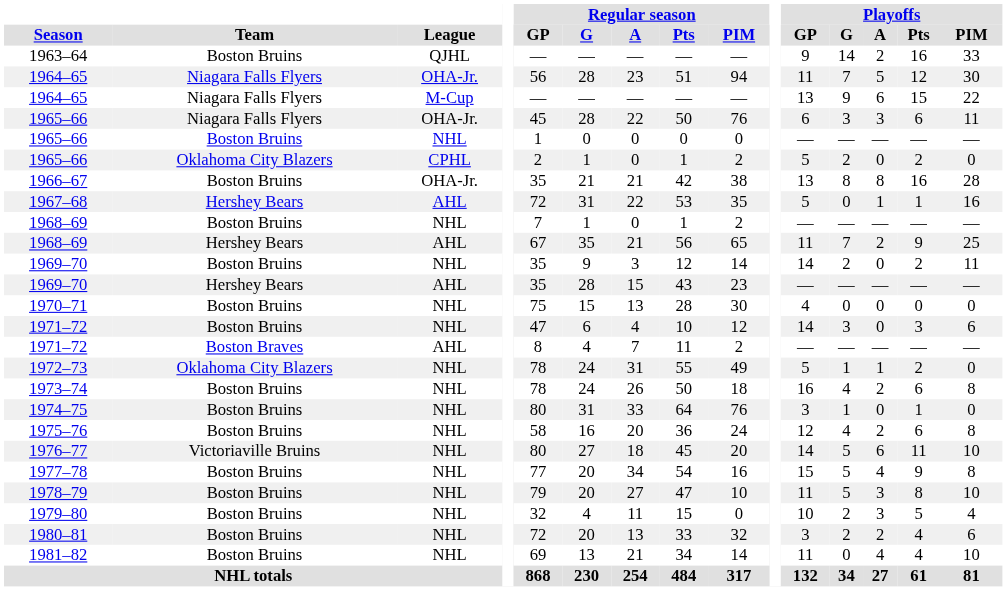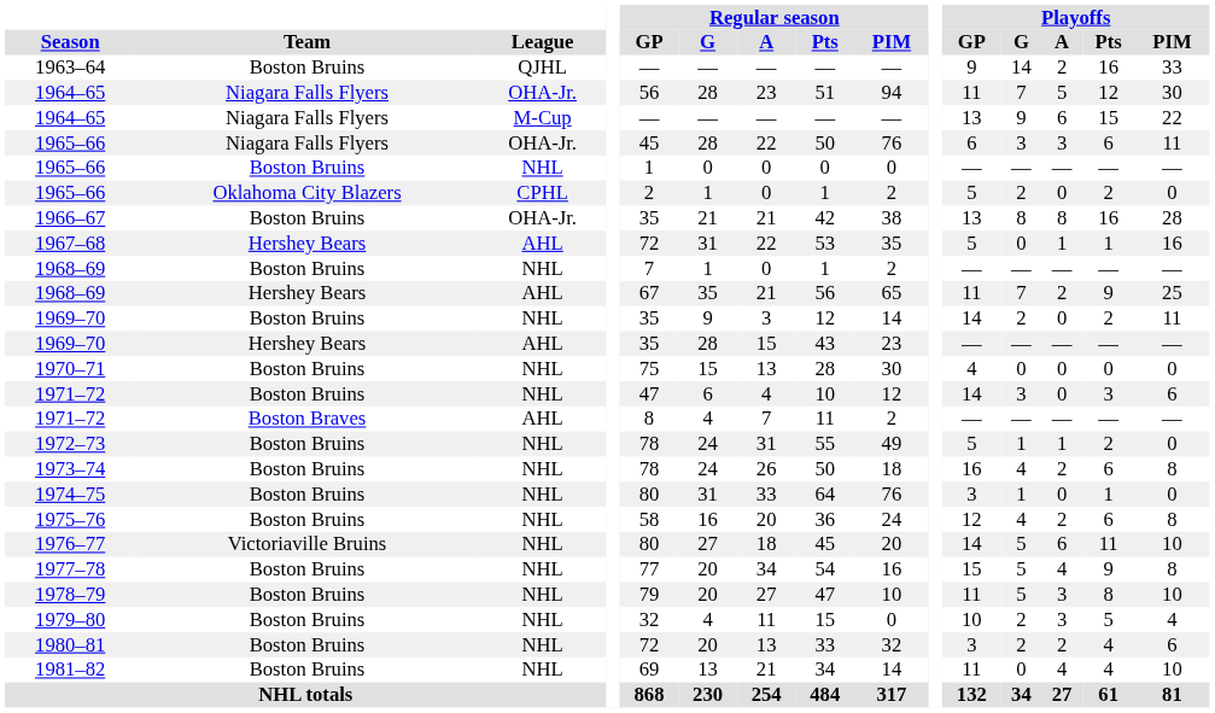 <table border="0" cellpadding="1" cellspacing="0" style="text-align:center; width:60em">
 <tr bgcolor="#e0e0e0">
 <th colspan="3" bgcolor="#ffffff"> </th>
 <th rowspan="99" bgcolor="#ffffff"> </th>
 <th colspan="5"><a href='#'>Regular season</a></th>
 <th rowspan="99" bgcolor="#ffffff"> </th>
 <th colspan="5"><a href='#'>Playoffs</a></th>
 </tr>
 <tr bgcolor="#e0e0e0">
 <th><a href='#'>Season</a></th>
 <th>Team</th>
 <th>League</th>
 <th>GP</th>
 <th><a href='#'>G</a></th>
 <th><a href='#'>A</a></th>
 <th><a href='#'>Pts</a></th>
 <th><a href='#'>PIM</a></th>
 <th>GP</th>
 <th>G</th>
 <th>A</th>
 <th>Pts</th>
 <th>PIM</th>
 </tr>
 <tr>
 <td>1963–64</td>
 <td>Boston Bruins</td>
 <td>QJHL</td>
 <td>—</td>
 <td>—</td>
 <td>—</td>
 <td>—</td>
 <td>—</td>
 <td>9</td>
 <td>14</td>
 <td>2</td>
 <td>16</td>
 <td>33</td>
 </tr>
 <tr bgcolor="#f0f0f0">
 <td><a href='#'>1964–65</a></td>
 <td><a href='#'>Niagara Falls Flyers</a></td>
 <td><a href='#'>OHA-Jr.</a></td>
 <td>56</td>
 <td>28</td>
 <td>23</td>
 <td>51</td>
 <td>94</td>
 <td>11</td>
 <td>7</td>
 <td>5</td>
 <td>12</td>
 <td>30</td>
 </tr>
 <tr>
 <td><a href='#'>1964–65</a></td>
 <td>Niagara Falls Flyers</td>
 <td><a href='#'>M-Cup</a></td>
 <td>—</td>
 <td>—</td>
 <td>—</td>
 <td>—</td>
 <td>—</td>
 <td>13</td>
 <td>9</td>
 <td>6</td>
 <td>15</td>
 <td>22</td>
 </tr>
 <tr bgcolor="#f0f0f0">
 <td><a href='#'>1965–66</a></td>
 <td>Niagara Falls Flyers</td>
 <td>OHA-Jr.</td>
 <td>45</td>
 <td>28</td>
 <td>22</td>
 <td>50</td>
 <td>76</td>
 <td>6</td>
 <td>3</td>
 <td>3</td>
 <td>6</td>
 <td>11</td>
 </tr>
 <tr>
 <td><a href='#'>1965–66</a></td>
 <td><a href='#'>Boston Bruins</a></td>
 <td><a href='#'>NHL</a></td>
 <td>1</td>
 <td>0</td>
 <td>0</td>
 <td>0</td>
 <td>0</td>
 <td>—</td>
 <td>—</td>
 <td>—</td>
 <td>—</td>
 <td>—</td>
 </tr>
 <tr bgcolor="#f0f0f0">
 <td><a href='#'>1965–66</a></td>
 <td><a href='#'>Oklahoma City Blazers</a></td>
 <td><a href='#'>CPHL</a></td>
 <td>2</td>
 <td>1</td>
 <td>0</td>
 <td>1</td>
 <td>2</td>
 <td>5</td>
 <td>2</td>
 <td>0</td>
 <td>2</td>
 <td>0</td>
 </tr>
 <tr>
 <td><a href='#'>1966–67</a></td>
 <td>Boston Bruins</td>
 <td>OHA-Jr.</td>
 <td>35</td>
 <td>21</td>
 <td>21</td>
 <td>42</td>
 <td>38</td>
 <td>13</td>
 <td>8</td>
 <td>8</td>
 <td>16</td>
 <td>28</td>
 </tr>
 <tr bgcolor="#f0f0f0">
 <td><a href='#'>1967–68</a></td>
 <td><a href='#'>Hershey Bears</a></td>
 <td><a href='#'>AHL</a></td>
 <td>72</td>
 <td>31</td>
 <td>22</td>
 <td>53</td>
 <td>35</td>
 <td>5</td>
 <td>0</td>
 <td>1</td>
 <td>1</td>
 <td>16</td>
 </tr>
 <tr>
 <td><a href='#'>1968–69</a></td>
 <td>Boston Bruins</td>
 <td>NHL</td>
 <td>7</td>
 <td>1</td>
 <td>0</td>
 <td>1</td>
 <td>2</td>
 <td>—</td>
 <td>—</td>
 <td>—</td>
 <td>—</td>
 <td>—</td>
 </tr>
 <tr bgcolor="#f0f0f0">
 <td><a href='#'>1968–69</a></td>
 <td>Hershey Bears</td>
 <td>AHL</td>
 <td>67</td>
 <td>35</td>
 <td>21</td>
 <td>56</td>
 <td>65</td>
 <td>11</td>
 <td>7</td>
 <td>2</td>
 <td>9</td>
 <td>25</td>
 </tr>
 <tr>
 <td><a href='#'>1969–70</a></td>
 <td>Boston Bruins</td>
 <td>NHL</td>
 <td>35</td>
 <td>9</td>
 <td>3</td>
 <td>12</td>
 <td>14</td>
 <td>14</td>
 <td>2</td>
 <td>0</td>
 <td>2</td>
 <td>11</td>
 </tr>
 <tr bgcolor="#f0f0f0">
 <td><a href='#'>1969–70</a></td>
 <td>Hershey Bears</td>
 <td>AHL</td>
 <td>35</td>
 <td>28</td>
 <td>15</td>
 <td>43</td>
 <td>23</td>
 <td>—</td>
 <td>—</td>
 <td>—</td>
 <td>—</td>
 <td>—</td>
 </tr>
 <tr>
 <td><a href='#'>1970–71</a></td>
 <td>Boston Bruins</td>
 <td>NHL</td>
 <td>75</td>
 <td>15</td>
 <td>13</td>
 <td>28</td>
 <td>30</td>
 <td>4</td>
 <td>0</td>
 <td>0</td>
 <td>0</td>
 <td>0</td>
 </tr>
 <tr bgcolor="#f0f0f0">
 <td><a href='#'>1971–72</a></td>
 <td>Boston Bruins</td>
 <td>NHL</td>
 <td>47</td>
 <td>6</td>
 <td>4</td>
 <td>10</td>
 <td>12</td>
 <td>14</td>
 <td>3</td>
 <td>0</td>
 <td>3</td>
 <td>6</td>
 </tr>
 <tr>
 <td><a href='#'>1971–72</a></td>
 <td><a href='#'>Boston Braves</a></td>
 <td>AHL</td>
 <td>8</td>
 <td>4</td>
 <td>7</td>
 <td>11</td>
 <td>2</td>
 <td>—</td>
 <td>—</td>
 <td>—</td>
 <td>—</td>
 <td>—</td>
 </tr>
 <tr bgcolor="#f0f0f0">
 <td><a href='#'>1972–73</a></td>
-<td><a href='#'>Oklahoma City Blazers</a></td>
+<td>Boston Bruins</td>
 <td>NHL</td>
 <td>78</td>
 <td>24</td>
 <td>31</td>
 <td>55</td>
 <td>49</td>
 <td>5</td>
 <td>1</td>
 <td>1</td>
 <td>2</td>
 <td>0</td>
 </tr>
 <tr>
 <td><a href='#'>1973–74</a></td>
 <td>Boston Bruins</td>
 <td>NHL</td>
 <td>78</td>
 <td>24</td>
 <td>26</td>
 <td>50</td>
 <td>18</td>
 <td>16</td>
 <td>4</td>
 <td>2</td>
 <td>6</td>
 <td>8</td>
 </tr>
 <tr bgcolor="#f0f0f0">
 <td><a href='#'>1974–75</a></td>
 <td>Boston Bruins</td>
 <td>NHL</td>
 <td>80</td>
 <td>31</td>
 <td>33</td>
 <td>64</td>
 <td>76</td>
 <td>3</td>
 <td>1</td>
 <td>0</td>
 <td>1</td>
 <td>0</td>
 </tr>
 <tr>
 <td><a href='#'>1975–76</a></td>
 <td>Boston Bruins</td>
 <td>NHL</td>
 <td>58</td>
 <td>16</td>
 <td>20</td>
 <td>36</td>
 <td>24</td>
 <td>12</td>
 <td>4</td>
 <td>2</td>
 <td>6</td>
 <td>8</td>
 </tr>
 <tr bgcolor="#f0f0f0">
 <td><a href='#'>1976–77</a></td>
 <td>Victoriaville Bruins</td>
 <td>NHL</td>
 <td>80</td>
 <td>27</td>
 <td>18</td>
 <td>45</td>
 <td>20</td>
 <td>14</td>
 <td>5</td>
 <td>6</td>
 <td>11</td>
 <td>10</td>
 </tr>
 <tr>
 <td><a href='#'>1977–78</a></td>
 <td>Boston Bruins</td>
 <td>NHL</td>
 <td>77</td>
 <td>20</td>
 <td>34</td>
 <td>54</td>
 <td>16</td>
 <td>15</td>
 <td>5</td>
 <td>4</td>
 <td>9</td>
 <td>8</td>
 </tr>
 <tr bgcolor="#f0f0f0">
 <td><a href='#'>1978–79</a></td>
 <td>Boston Bruins</td>
 <td>NHL</td>
 <td>79</td>
 <td>20</td>
 <td>27</td>
 <td>47</td>
 <td>10</td>
 <td>11</td>
 <td>5</td>
 <td>3</td>
 <td>8</td>
 <td>10</td>
 </tr>
 <tr>
 <td><a href='#'>1979–80</a></td>
 <td>Boston Bruins</td>
 <td>NHL</td>
 <td>32</td>
 <td>4</td>
 <td>11</td>
 <td>15</td>
 <td>0</td>
 <td>10</td>
 <td>2</td>
 <td>3</td>
 <td>5</td>
 <td>4</td>
 </tr>
 <tr bgcolor="#f0f0f0">
 <td><a href='#'>1980–81</a></td>
 <td>Boston Bruins</td>
 <td>NHL</td>
 <td>72</td>
 <td>20</td>
 <td>13</td>
 <td>33</td>
 <td>32</td>
 <td>3</td>
 <td>2</td>
 <td>2</td>
 <td>4</td>
 <td>6</td>
 </tr>
 <tr>
 <td><a href='#'>1981–82</a></td>
 <td>Boston Bruins</td>
 <td>NHL</td>
 <td>69</td>
 <td>13</td>
 <td>21</td>
 <td>34</td>
 <td>14</td>
 <td>11</td>
 <td>0</td>
 <td>4</td>
 <td>4</td>
 <td>10</td>
 </tr>
 <tr bgcolor="#e0e0e0">
 <th colspan="3">NHL totals</th>
 <th>868</th>
 <th>230</th>
 <th>254</th>
 <th>484</th>
 <th>317</th>
 <th>132</th>
 <th>34</th>
 <th>27</th>
 <th>61</th>
 <th>81</th>
 </tr>
 </table>
